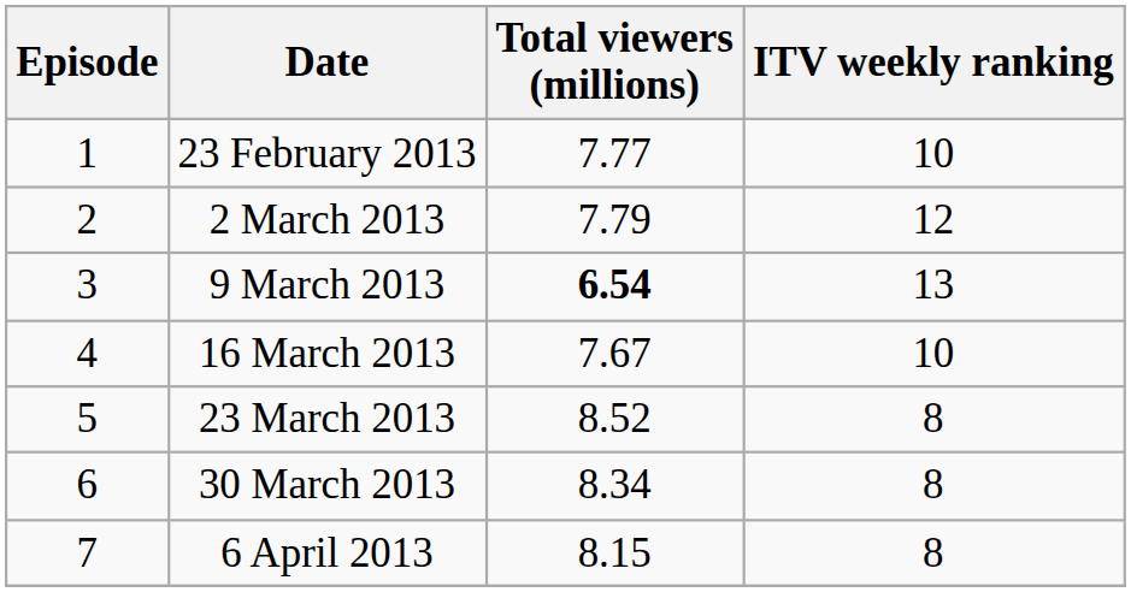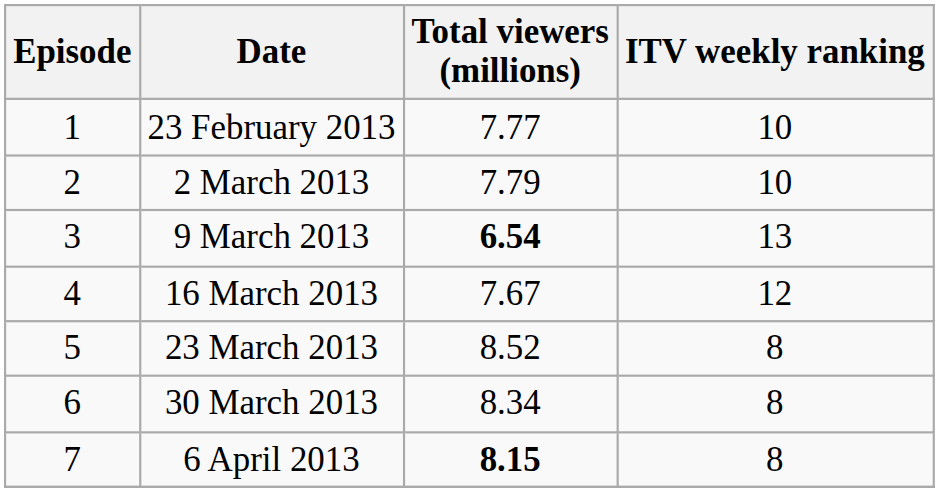 <table class="wikitable" style="text-align:center">
 <tr>
 <th>Episode</th>
 <th>Date</th>
 <th>Total viewers<br>(millions)</th>
 <th>ITV weekly ranking</th>
 </tr>
 <tr>
 <td>1</td>
 <td>23 February 2013</td>
 <td>7.77</td>
 <td>10</td>
 </tr>
 <tr>
 <td>2</td>
 <td>2 March 2013</td>
 <td>7.79</td>
-<td>12</td>
+<td>10</td>
 </tr>
 <tr>
 <td>3</td>
 <td>9 March 2013</td>
 <td><strong>6.54</strong></td>
 <td>13</td>
 </tr>
 <tr>
 <td>4</td>
 <td>16 March 2013</td>
 <td>7.67</td>
-<td>10</td>
+<td>12</td>
 </tr>
 <tr>
 <td>5</td>
 <td>23 March 2013</td>
 <td>8.52</td>
 <td>8</td>
 </tr>
 <tr>
 <td>6</td>
 <td>30 March 2013</td>
 <td>8.34</td>
 <td>8</td>
 </tr>
 <tr>
 <td>7</td>
 <td>6 April 2013</td>
-<td>8.15</td>
+<td><strong>8.15</strong></td>
 <td>8</td>
 </tr>
 <tr>
 </tr>
 </table>
